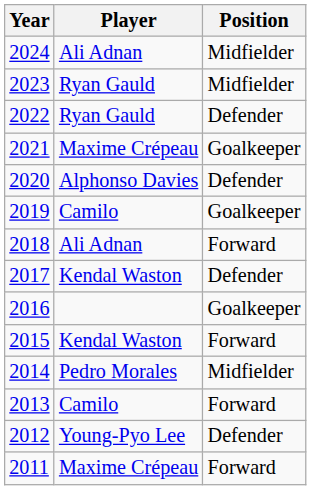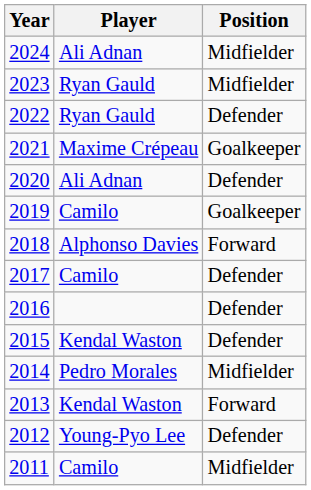 <table class="wikitable">
 <tr>
 <th>Year</th>
 <th>Player</th>
 <th>Position</th>
 </tr>
 <tr>
 <td><a href='#'>2024</a></td>
 <td> <a href='#'>Ali Adnan</a></td>
 <td>Midfielder</td>
 </tr>
 <tr>
 <td><a href='#'>2023</a></td>
 <td> <a href='#'>Ryan Gauld</a></td>
 <td>Midfielder</td>
 </tr>
 <tr>
 <td><a href='#'>2022</a></td>
 <td> <a href='#'>Ryan Gauld</a></td>
 <td>Defender</td>
 </tr>
 <tr>
 <td><a href='#'>2021</a></td>
 <td> <a href='#'>Maxime Crépeau</a></td>
 <td>Goalkeeper</td>
 </tr>
 <tr>
 <td><a href='#'>2020</a></td>
-<td> <a href='#'>Alphonso Davies</a></td>
+<td> <a href='#'>Ali Adnan</a></td>
 <td>Defender</td>
 </tr>
 <tr>
 <td><a href='#'>2019</a></td>
 <td> <a href='#'>Camilo</a></td>
 <td>Goalkeeper</td>
 </tr>
 <tr>
 <td><a href='#'>2018</a></td>
-<td> <a href='#'>Ali Adnan</a></td>
+<td> <a href='#'>Alphonso Davies</a></td>
 <td>Forward</td>
 </tr>
 <tr>
 <td><a href='#'>2017</a></td>
-<td> <a href='#'>Kendal Waston</a></td>
+<td> <a href='#'>Camilo</a></td>
 <td>Defender</td>
 </tr>
 <tr>
 <td><a href='#'>2016</a></td>
 <td> </td>
-<td>Goalkeeper</td>
+<td>Defender</td>
 </tr>
 <tr>
 <td><a href='#'>2015</a></td>
 <td> <a href='#'>Kendal Waston</a></td>
-<td>Forward</td>
+<td>Defender</td>
 </tr>
 <tr>
 <td><a href='#'>2014</a></td>
 <td> <a href='#'>Pedro Morales</a></td>
 <td>Midfielder</td>
 </tr>
 <tr>
 <td><a href='#'>2013</a></td>
-<td> <a href='#'>Camilo</a></td>
+<td> <a href='#'>Kendal Waston</a></td>
 <td>Forward</td>
 </tr>
 <tr>
 <td><a href='#'>2012</a></td>
 <td> <a href='#'>Young-Pyo Lee</a></td>
 <td>Defender</td>
 </tr>
 <tr>
 <td><a href='#'>2011</a></td>
-<td> <a href='#'>Maxime Crépeau</a></td>
-<td>Forward</td>
+<td> <a href='#'>Camilo</a></td>
+<td>Midfielder</td>
 </tr>
 </table>
